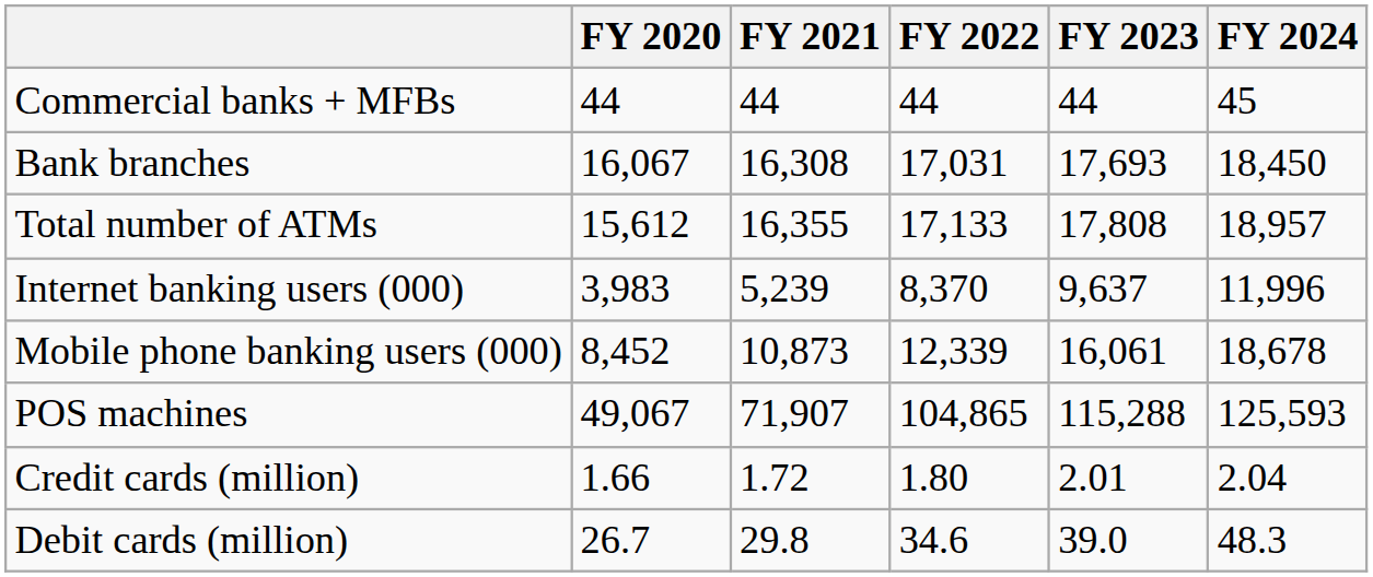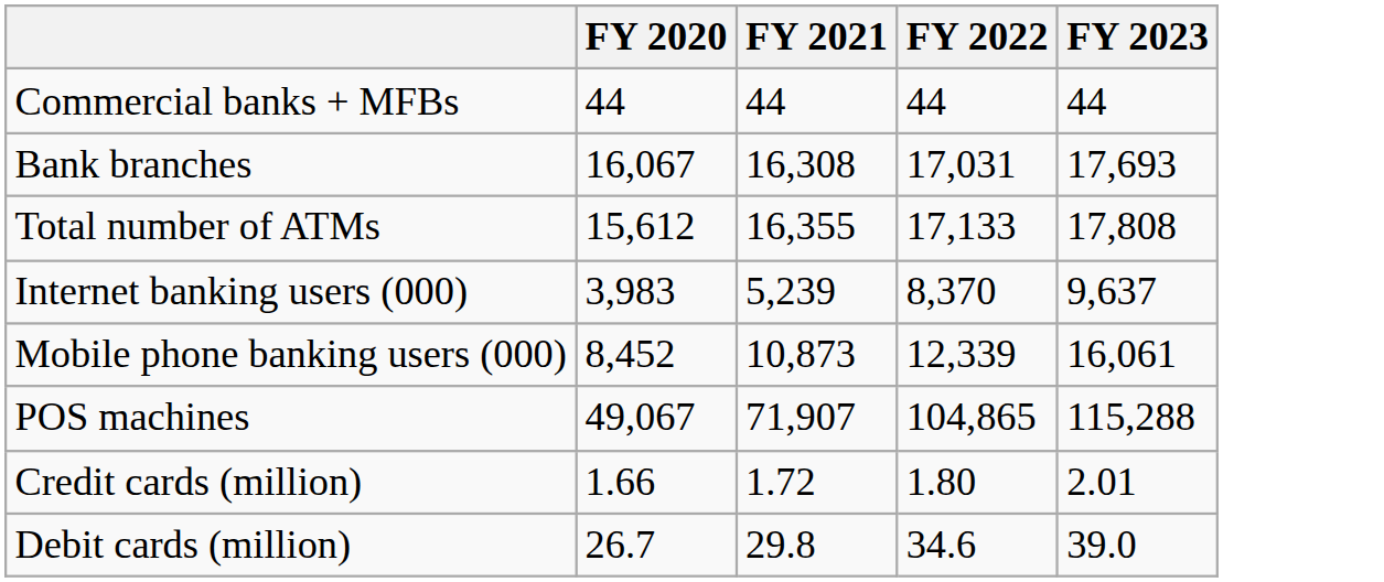 <table class="wikitable">
 <tr>
 <th></th>
 <th>FY 2020</th>
 <th>FY 2021</th>
 <th>FY 2022</th>
 <th>FY 2023</th>
-<th>FY 2024</th>
 </tr>
 <tr>
 <td>Commercial banks + MFBs</td>
 <td>44</td>
 <td>44</td>
 <td>44</td>
 <td>44</td>
-<td>45</td>
 </tr>
 <tr>
 <td>Bank branches</td>
 <td>16,067</td>
 <td>16,308</td>
 <td>17,031</td>
 <td>17,693</td>
-<td>18,450</td>
 </tr>
 <tr>
 <td>Total number of ATMs</td>
 <td>15,612</td>
 <td>16,355</td>
 <td>17,133</td>
 <td>17,808</td>
-<td>18,957</td>
 </tr>
 <tr>
 <td>Internet banking users (000)</td>
 <td>3,983</td>
 <td>5,239</td>
 <td>8,370</td>
 <td>9,637</td>
-<td>11,996</td>
 </tr>
 <tr>
 <td>Mobile phone banking users (000)</td>
 <td>8,452</td>
 <td>10,873</td>
 <td>12,339</td>
 <td>16,061</td>
-<td>18,678</td>
 </tr>
 <tr>
 <td>POS machines</td>
 <td>49,067</td>
 <td>71,907</td>
 <td>104,865</td>
 <td>115,288</td>
-<td>125,593</td>
 </tr>
 <tr>
 <td>Credit cards (million)</td>
 <td>1.66</td>
 <td>1.72</td>
 <td>1.80</td>
 <td>2.01</td>
-<td>2.04</td>
 </tr>
 <tr>
 <td>Debit cards (million)</td>
 <td>26.7</td>
 <td>29.8</td>
 <td>34.6</td>
 <td>39.0</td>
-<td>48.3</td>
 </tr>
 </table>
